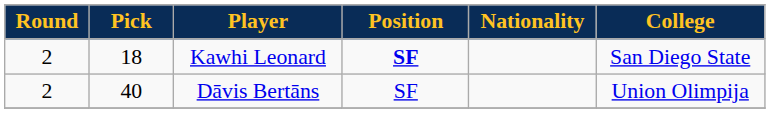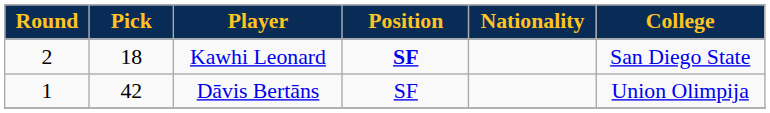 <table class="wikitable sortable sortable">
 <tr>
 <th style="background:#092c57; color:#ffc322" width="10%">Round</th>
 <th style="background:#092c57; color:#ffc322" width="10%">Pick</th>
 <th style="background:#092c57; color:#ffc322" width="20%">Player</th>
 <th style="background:#092c57; color:#ffc322" width="15%">Position</th>
 <th style="background:#092c57; color:#ffc322" width="15%">Nationality</th>
 <th style="background:#092c57; color:#ffc322" width="20%">College</th>
 </tr>
 <tr style="text-align: center">
 <td>2</td>
 <td>18</td>
 <td><a href='#'>Kawhi Leonard</a></td>
 <td><strong><a href='#'>SF</a></strong></td>
 <td></td>
 <td><a href='#'>San Diego State</a></td>
 </tr>
 <tr style="text-align: center">
-<td>2</td>
-<td>40</td>
+<td>1</td>
+<td>42</td>
 <td><a href='#'>Dāvis Bertāns</a></td>
 <td><a href='#'>SF</a></td>
 <td></td>
 <td><a href='#'>Union Olimpija</a></td>
 </tr>
 <tr style="text-align: center">
 </tr>
 </table>
